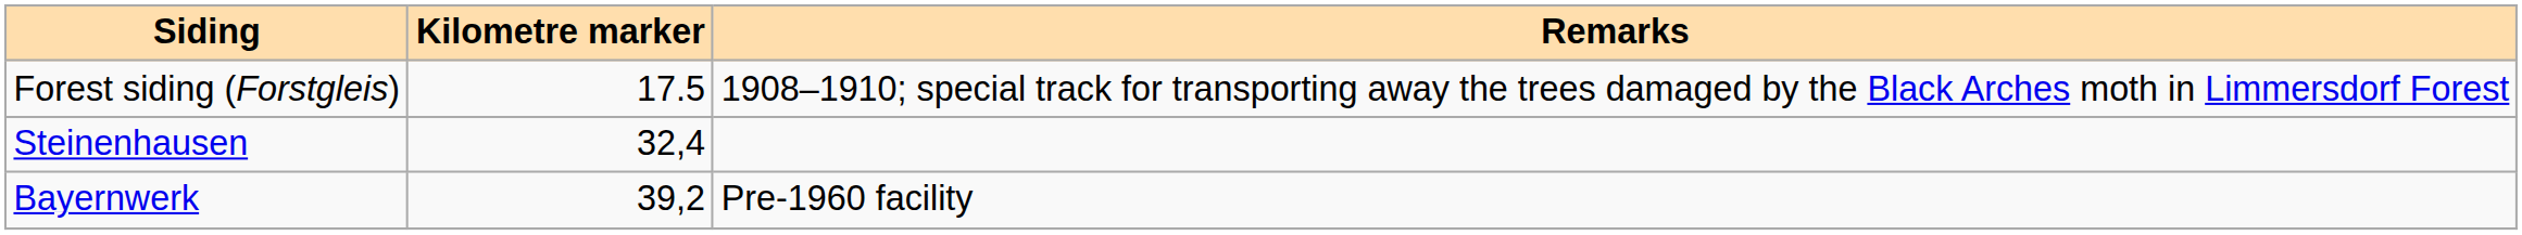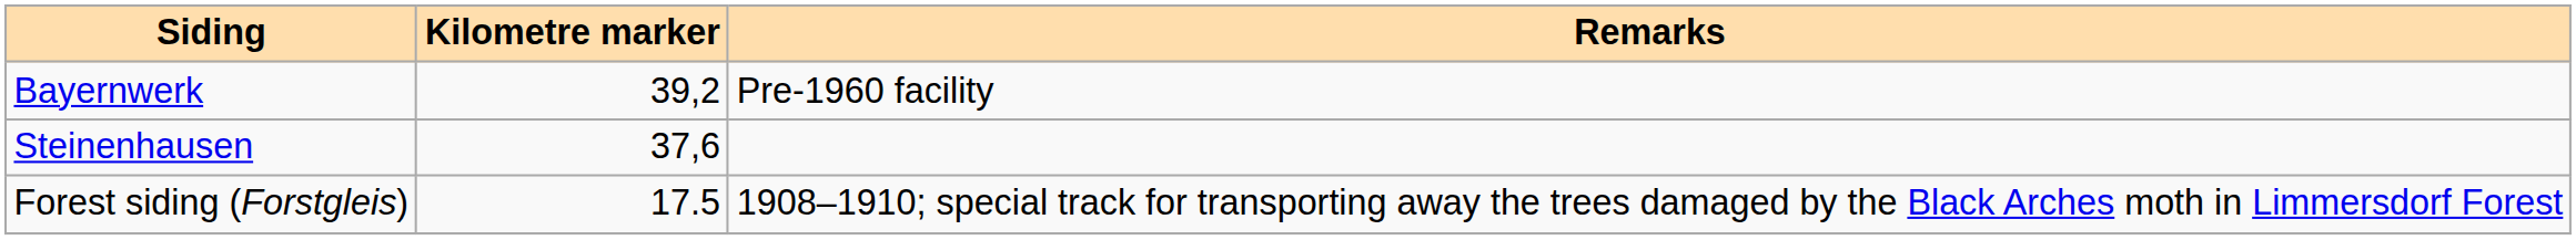 <table class="wikitable"  border=1>
 <tr>
 <th style= "background:#FFDEAD;">Siding</th>
 <th style= "background:#FFDEAD;">Kilometre marker</th>
 <th style= "background:#FFDEAD;">Remarks</th>
 </tr>
 <tr>
+<td><a href='#'>Bayernwerk</a></td>
+<td align="right">39,2</td>
+<td align="left">Pre-1960 facility</td>
+</tr>
+<tr>
+<td><a href='#'>Steinenhausen</a></td>
+<td align="right">37,6</td>
+<td align="left"></td>
+</tr>
+<tr>
 <td>Forest siding (<em>Forstgleis</em>)</td>
 <td align="right">17.5</td>
 <td align="left">1908–1910; special track for transporting away the trees damaged by the <a href='#'>Black Arches</a> moth in <a href='#'>Limmersdorf Forest</a></td>
 </tr>
 <tr>
-<td><a href='#'>Steinenhausen</a></td>
-<td align="right">32,4</td>
-<td align="left"></td>
-</tr>
-<tr>
-<td><a href='#'>Bayernwerk</a></td>
-<td align="right">39,2</td>
-<td align="left">Pre-1960 facility</td>
-</tr>
-<tr>
 </tr>
 </table>
